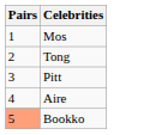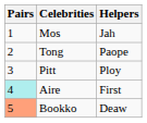 <table class="wikitable">
 <tr>
 <th>Pairs</th>
 <th>Celebrities</th>
+<th>Helpers</th>
 </tr>
 <tr>
 <td>1</td>
 <td>Mos</td>
+<td>Jah</td>
 </tr>
 <tr>
 <td>2</td>
 <td>Tong</td>
+<td>Paope</td>
 </tr>
 <tr>
 <td>3</td>
 <td>Pitt</td>
+<td>Ploy</td>
 </tr>
 <tr>
-<td>4</td>
+<td style="background: paleturquoise;">4</td>
 <td>Aire</td>
+<td>First</td>
 </tr>
 <tr>
 <td style="background: lightsalmon;">5</td>
 <td>Bookko</td>
+<td>Deaw</td>
 </tr>
 </table>
